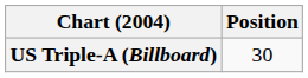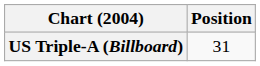 <table class="wikitable plainrowheaders" style="text-align:center">
 <tr>
 <th scope="col">Chart (2004)</th>
 <th scope="col">Position</th>
 </tr>
 <tr>
 <th scope="row">US Triple-A (<em>Billboard</em>)</th>
-<td>30</td>
+<td>31</td>
 </tr>
 </table>
